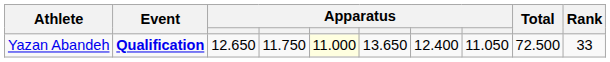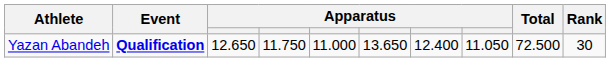 <table class="wikitable" style="font-size:90%">
 <tr>
 <th rowspan=2>Athlete</th>
 <th rowspan=2>Event</th>
 <th colspan =6>Apparatus</th>
 <th rowspan=2>Total</th>
 <th rowspan=2>Rank</th>
 </tr>
 <tr style="font-size:95%">
 <th></th>
 <th></th>
 <th></th>
 <th></th>
 <th></th>
 <th></th>
 </tr>
 <tr align=center>
 <td align=left><a href='#'>Yazan Abandeh</a></td>
 <td align=left><strong><a href='#'>Qualification</a></strong></td>
 <td>12.650</td>
 <td>11.750</td>
-<td style="background: lightyellow;">11.000</td>
+<td>11.000</td>
 <td>13.650</td>
 <td>12.400</td>
 <td>11.050</td>
 <td>72.500</td>
-<td>33</td>
+<td>30</td>
 </tr>
 </table>
